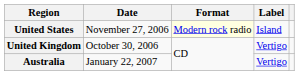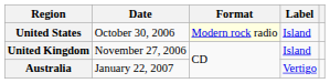 <table class="wikitable plainrowheaders">
 <tr>
 <th scope="col">Region</th>
 <th scope="col">Date</th>
 <th scope="col">Format</th>
 <th scope="col">Label</th>
 <th scope="col"></th>
 </tr>
 <tr>
 <th scope="row">United States</th>
-<td>November 27, 2006</td>
+<td>October 30, 2006</td>
 <td style="background: lightyellow;"><a href='#'>Modern rock</a> radio</td>
 <td><a href='#'>Island</a></td>
 <td></td>
 </tr>
 <tr>
 <th scope="row">United Kingdom</th>
-<td>October 30, 2006</td>
+<td>November 27, 2006</td>
 <td rowspan="2">CD</td>
-<td><a href='#'>Vertigo</a></td>
+<td><a href='#'>Island</a></td>
 <td></td>
 </tr>
 <tr>
 <th scope="row">Australia</th>
 <td>January 22, 2007</td>
 <td><a href='#'>Vertigo</a></td>
 <td></td>
 </tr>
 </table>
